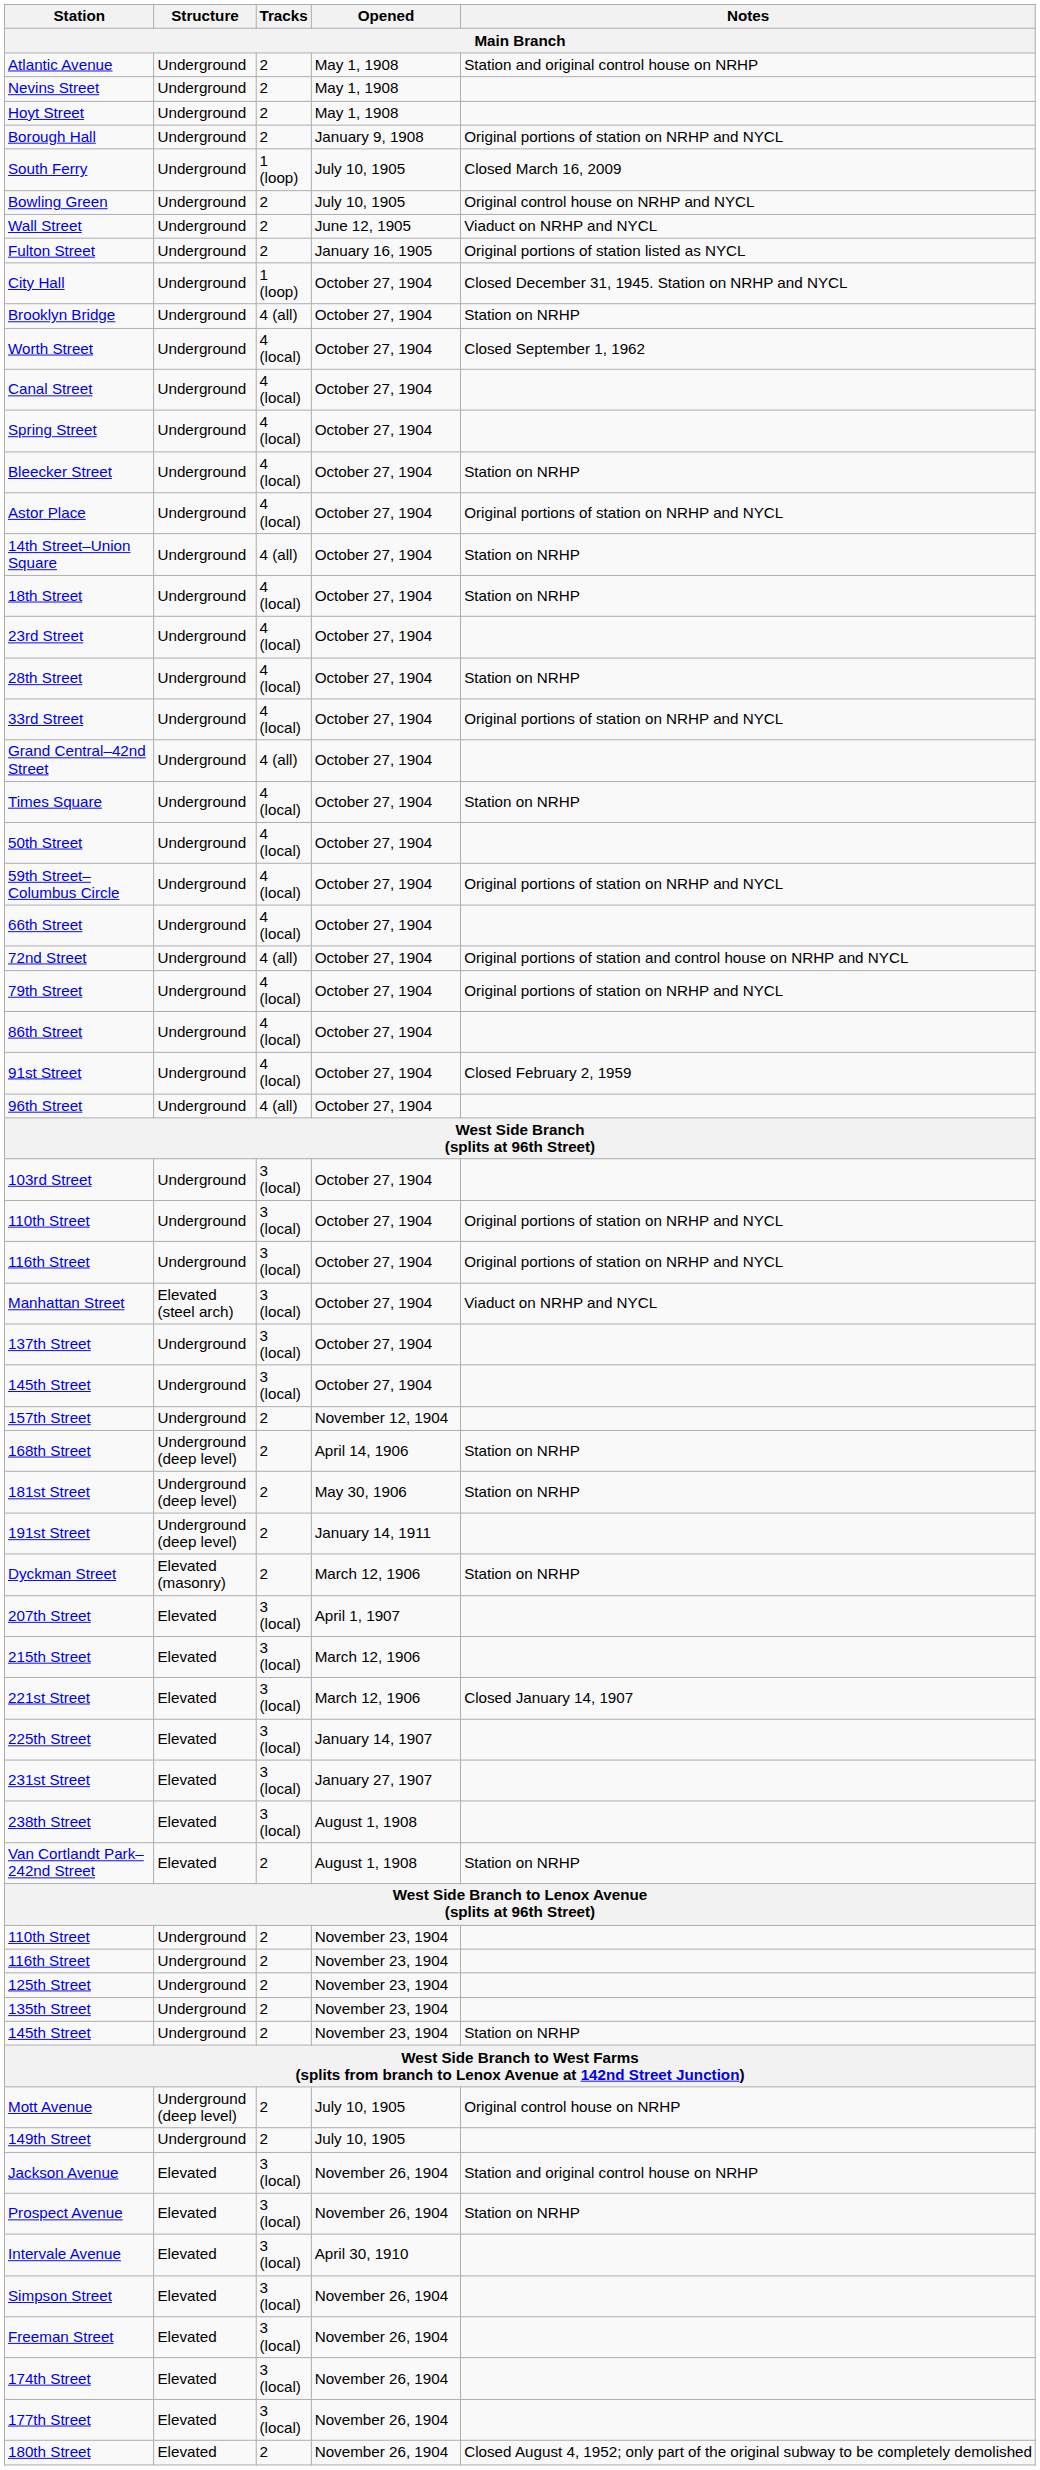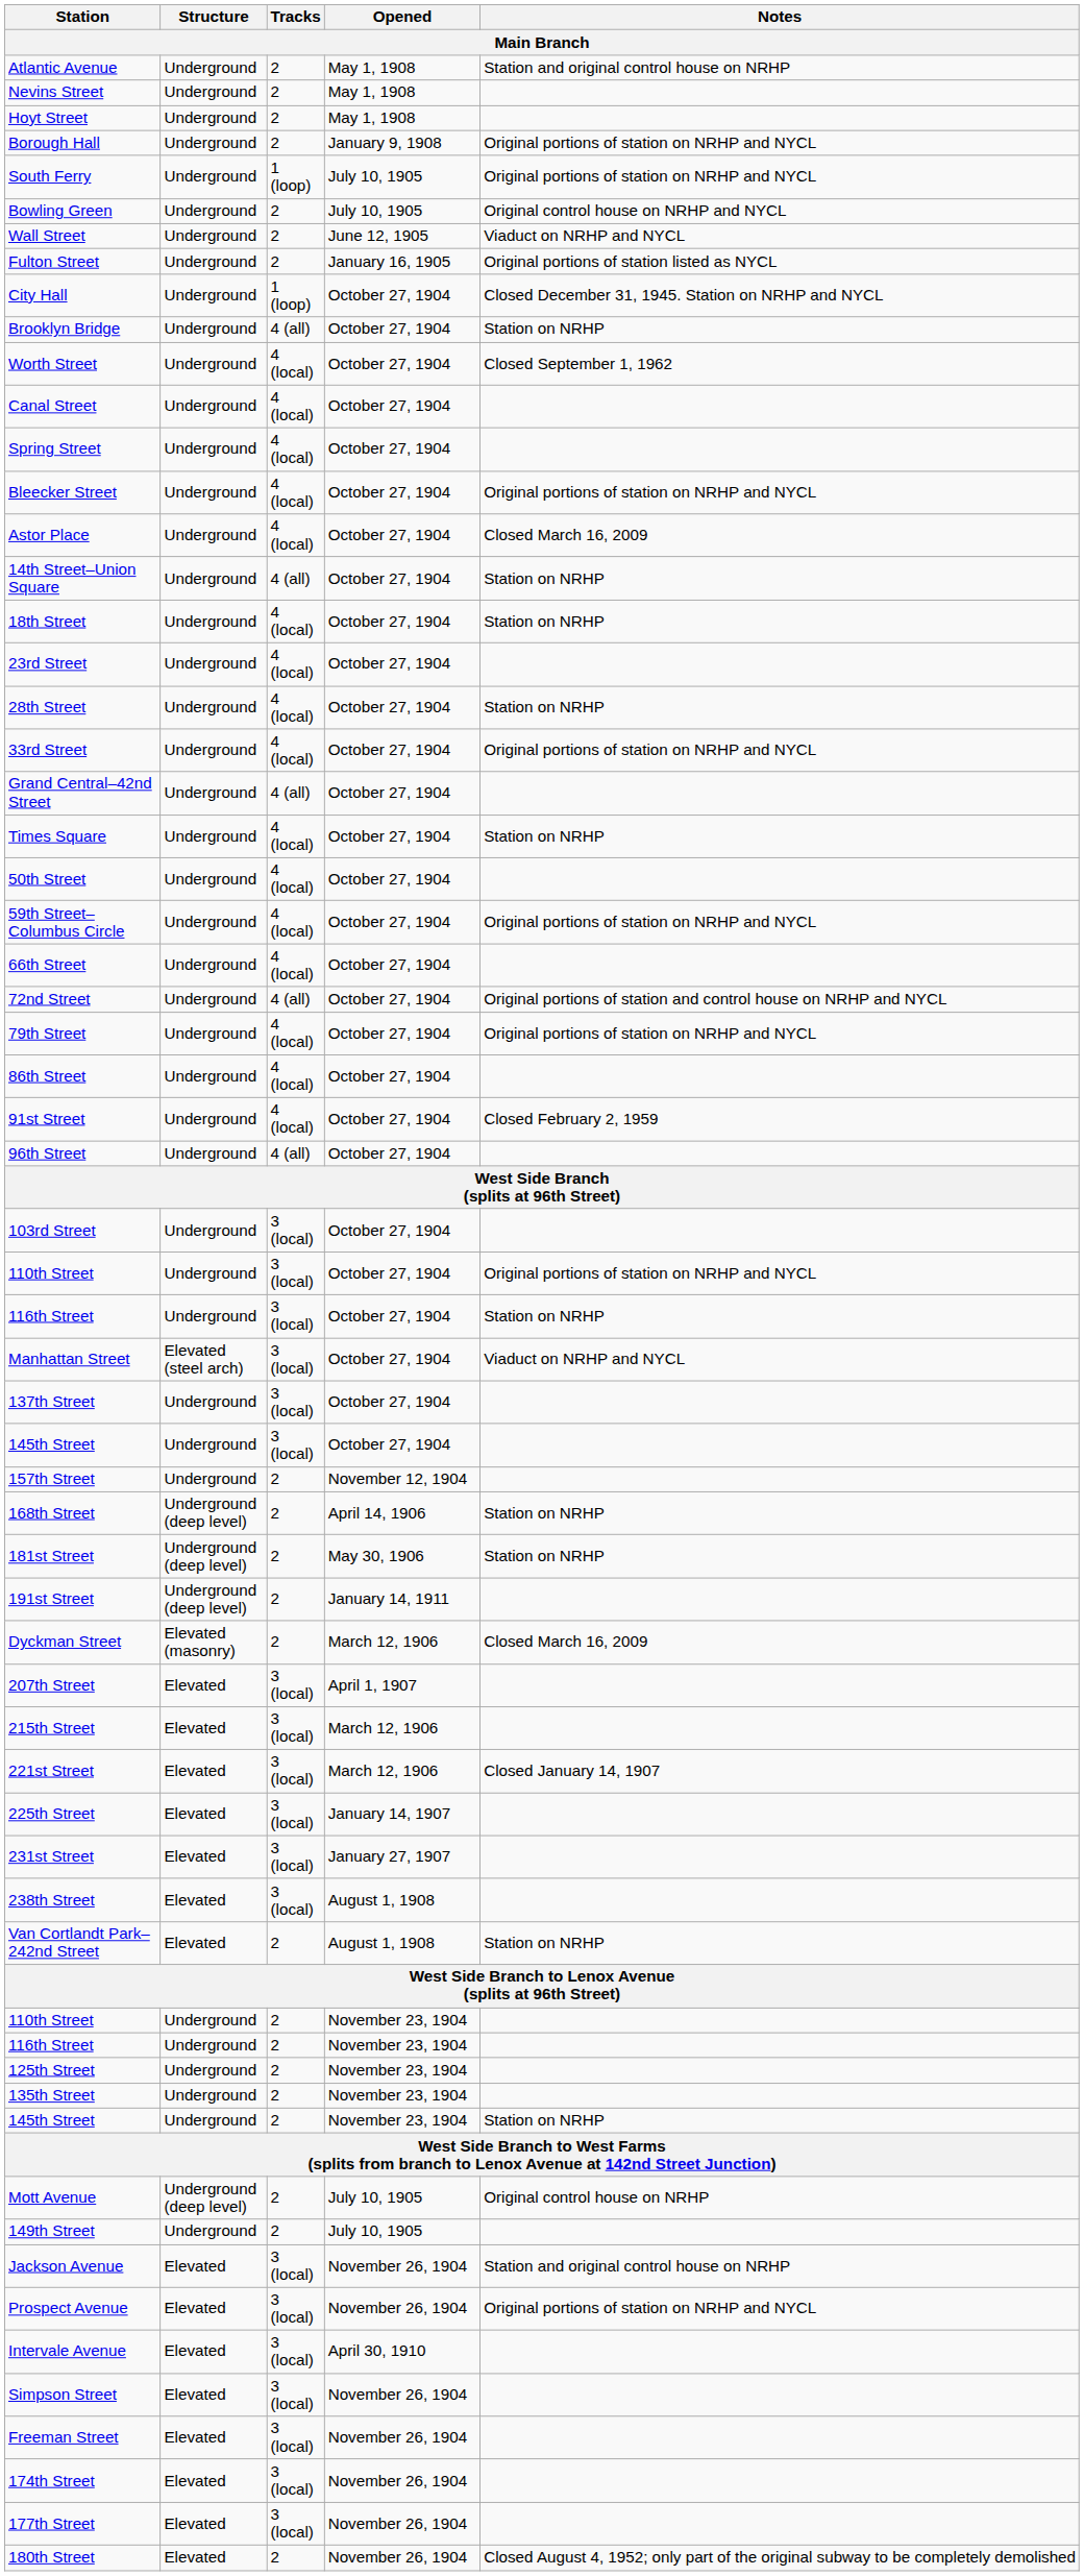 <table class="wikitable">
 <tr>
 <th width=150>Station</th>
 <th width=100>Structure</th>
 <th width=50>Tracks</th>
 <th width=150>Opened</th>
 <th>Notes</th>
 </tr>
 <tr>
 <th colspan=5>Main Branch</th>
 </tr>
 <tr>
 <td><a href='#'>Atlantic Avenue</a></td>
 <td>Underground</td>
 <td>2</td>
 <td>May 1, 1908</td>
 <td>Station and original control house on NRHP</td>
 </tr>
 <tr>
 <td><a href='#'>Nevins Street</a></td>
 <td>Underground</td>
 <td>2</td>
 <td>May 1, 1908</td>
 <td></td>
 </tr>
 <tr>
 <td><a href='#'>Hoyt Street</a></td>
 <td>Underground</td>
 <td>2</td>
 <td>May 1, 1908</td>
 <td></td>
 </tr>
 <tr>
 <td><a href='#'>Borough Hall</a></td>
 <td>Underground</td>
 <td>2</td>
 <td>January 9, 1908</td>
 <td>Original portions of station on NRHP and NYCL</td>
 </tr>
 <tr>
 <td><a href='#'>South Ferry</a></td>
 <td>Underground</td>
 <td>1 (loop)</td>
 <td>July 10, 1905</td>
-<td>Closed March 16, 2009</td>
+<td>Original portions of station on NRHP and NYCL</td>
 </tr>
 <tr>
 <td><a href='#'>Bowling Green</a></td>
 <td>Underground</td>
 <td>2</td>
 <td>July 10, 1905</td>
 <td>Original control house on NRHP and NYCL</td>
 </tr>
 <tr>
 <td><a href='#'>Wall Street</a></td>
 <td>Underground</td>
 <td>2</td>
 <td>June 12, 1905</td>
 <td>Viaduct on NRHP and NYCL</td>
 </tr>
 <tr>
 <td><a href='#'>Fulton Street</a></td>
 <td>Underground</td>
 <td>2</td>
 <td>January 16, 1905</td>
 <td>Original portions of station listed as NYCL</td>
 </tr>
 <tr>
 <td><a href='#'>City Hall</a></td>
 <td>Underground</td>
 <td>1 (loop)</td>
 <td>October 27, 1904</td>
 <td>Closed December 31, 1945. Station on NRHP and NYCL</td>
 </tr>
 <tr>
 <td><a href='#'>Brooklyn Bridge</a></td>
 <td>Underground</td>
 <td>4 (all)</td>
 <td>October 27, 1904</td>
 <td>Station on NRHP</td>
 </tr>
 <tr>
 <td><a href='#'>Worth Street</a></td>
 <td>Underground</td>
 <td>4 (local)</td>
 <td>October 27, 1904</td>
 <td>Closed September 1, 1962</td>
 </tr>
 <tr>
 <td><a href='#'>Canal Street</a></td>
 <td>Underground</td>
 <td>4 (local)</td>
 <td>October 27, 1904</td>
 <td></td>
 </tr>
 <tr>
 <td><a href='#'>Spring Street</a></td>
 <td>Underground</td>
 <td>4 (local)</td>
 <td>October 27, 1904</td>
 <td></td>
 </tr>
 <tr>
 <td><a href='#'>Bleecker Street</a></td>
 <td>Underground</td>
 <td>4 (local)</td>
 <td>October 27, 1904</td>
-<td>Station on NRHP</td>
+<td>Original portions of station on NRHP and NYCL</td>
 </tr>
 <tr>
 <td><a href='#'>Astor Place</a></td>
 <td>Underground</td>
 <td>4 (local)</td>
 <td>October 27, 1904</td>
-<td>Original portions of station on NRHP and NYCL</td>
+<td>Closed March 16, 2009</td>
 </tr>
 <tr>
 <td><a href='#'>14th Street–Union Square</a></td>
 <td>Underground</td>
 <td>4 (all)</td>
 <td>October 27, 1904</td>
 <td>Station on NRHP</td>
 </tr>
 <tr>
 <td><a href='#'>18th Street</a></td>
 <td>Underground</td>
 <td>4 (local)</td>
 <td>October 27, 1904</td>
 <td>Station on NRHP</td>
 </tr>
 <tr>
 <td><a href='#'>23rd Street</a></td>
 <td>Underground</td>
 <td>4 (local)</td>
 <td>October 27, 1904</td>
 <td></td>
 </tr>
 <tr>
 <td><a href='#'>28th Street</a></td>
 <td>Underground</td>
 <td>4 (local)</td>
 <td>October 27, 1904</td>
 <td>Station on NRHP</td>
 </tr>
 <tr>
 <td><a href='#'>33rd Street</a></td>
 <td>Underground</td>
 <td>4 (local)</td>
 <td>October 27, 1904</td>
 <td>Original portions of station on NRHP and NYCL</td>
 </tr>
 <tr>
 <td><a href='#'>Grand Central–42nd Street</a></td>
 <td>Underground</td>
 <td>4 (all)</td>
 <td>October 27, 1904</td>
 <td></td>
 </tr>
 <tr>
 <td><a href='#'>Times Square</a></td>
 <td>Underground</td>
 <td>4 (local)</td>
 <td>October 27, 1904</td>
 <td>Station on NRHP</td>
 </tr>
 <tr>
 <td><a href='#'>50th Street</a></td>
 <td>Underground</td>
 <td>4 (local)</td>
 <td>October 27, 1904</td>
 <td></td>
 </tr>
 <tr>
 <td><a href='#'>59th Street–Columbus Circle</a></td>
 <td>Underground</td>
 <td>4 (local)</td>
 <td>October 27, 1904</td>
 <td>Original portions of station on NRHP and NYCL</td>
 </tr>
 <tr>
 <td><a href='#'>66th Street</a></td>
 <td>Underground</td>
 <td>4 (local)</td>
 <td>October 27, 1904</td>
 <td></td>
 </tr>
 <tr>
 <td><a href='#'>72nd Street</a></td>
 <td>Underground</td>
 <td>4 (all)</td>
 <td>October 27, 1904</td>
 <td>Original portions of station and control house on NRHP and NYCL</td>
 </tr>
 <tr>
 <td><a href='#'>79th Street</a></td>
 <td>Underground</td>
 <td>4 (local)</td>
 <td>October 27, 1904</td>
 <td>Original portions of station on NRHP and NYCL</td>
 </tr>
 <tr>
 <td><a href='#'>86th Street</a></td>
 <td>Underground</td>
 <td>4 (local)</td>
 <td>October 27, 1904</td>
 <td></td>
 </tr>
 <tr>
 <td><a href='#'>91st Street</a></td>
 <td>Underground</td>
 <td>4 (local)</td>
 <td>October 27, 1904</td>
 <td>Closed February 2, 1959</td>
 </tr>
 <tr>
 <td><a href='#'>96th Street</a></td>
 <td>Underground</td>
 <td>4 (all)</td>
 <td>October 27, 1904</td>
 <td></td>
 </tr>
 <tr>
 <th colspan=5>West Side Branch<br>(splits at 96th Street)</th>
 </tr>
 <tr>
 <td><a href='#'>103rd Street</a></td>
 <td>Underground</td>
 <td>3 (local)</td>
 <td>October 27, 1904</td>
 <td></td>
 </tr>
 <tr>
 <td><a href='#'>110th Street</a></td>
 <td>Underground</td>
 <td>3 (local)</td>
 <td>October 27, 1904</td>
 <td>Original portions of station on NRHP and NYCL</td>
 </tr>
 <tr>
 <td><a href='#'>116th Street</a></td>
 <td>Underground</td>
 <td>3 (local)</td>
 <td>October 27, 1904</td>
-<td>Original portions of station on NRHP and NYCL</td>
+<td>Station on NRHP</td>
 </tr>
 <tr>
 <td><a href='#'>Manhattan Street</a></td>
 <td>Elevated (steel arch)</td>
 <td>3 (local)</td>
 <td>October 27, 1904</td>
 <td>Viaduct on NRHP and NYCL</td>
 </tr>
 <tr>
 <td><a href='#'>137th Street</a></td>
 <td>Underground</td>
 <td>3 (local)</td>
 <td>October 27, 1904</td>
 <td></td>
 </tr>
 <tr>
 <td><a href='#'>145th Street</a></td>
 <td>Underground</td>
 <td>3 (local)</td>
 <td>October 27, 1904</td>
 <td></td>
 </tr>
 <tr>
 <td><a href='#'>157th Street</a></td>
 <td>Underground</td>
 <td>2</td>
 <td>November 12, 1904</td>
 <td></td>
 </tr>
 <tr>
 <td><a href='#'>168th Street</a></td>
 <td>Underground (deep level)</td>
 <td>2</td>
 <td>April 14, 1906</td>
 <td>Station on NRHP</td>
 </tr>
 <tr>
 <td><a href='#'>181st Street</a></td>
 <td>Underground (deep level)</td>
 <td>2</td>
 <td>May 30, 1906</td>
 <td>Station on NRHP</td>
 </tr>
 <tr>
 <td><a href='#'>191st Street</a></td>
 <td>Underground (deep level)</td>
 <td>2</td>
 <td>January 14, 1911</td>
 <td></td>
 </tr>
 <tr>
 <td><a href='#'>Dyckman Street</a></td>
 <td>Elevated (masonry)</td>
 <td>2</td>
 <td>March 12, 1906</td>
-<td>Station on NRHP</td>
+<td>Closed March 16, 2009</td>
 </tr>
 <tr>
 <td><a href='#'>207th Street</a></td>
 <td>Elevated</td>
 <td>3 (local)</td>
 <td>April 1, 1907</td>
 <td></td>
 </tr>
 <tr>
 <td><a href='#'>215th Street</a></td>
 <td>Elevated</td>
 <td>3 (local)</td>
 <td>March 12, 1906</td>
 <td></td>
 </tr>
 <tr>
 <td><a href='#'>221st Street</a></td>
 <td>Elevated</td>
 <td>3 (local)</td>
 <td>March 12, 1906</td>
 <td>Closed January 14, 1907</td>
 </tr>
 <tr>
 <td><a href='#'>225th Street</a></td>
 <td>Elevated</td>
 <td>3 (local)</td>
 <td>January 14, 1907</td>
 <td></td>
 </tr>
 <tr>
 <td><a href='#'>231st Street</a></td>
 <td>Elevated</td>
 <td>3 (local)</td>
 <td>January 27, 1907</td>
 <td></td>
 </tr>
 <tr>
 <td><a href='#'>238th Street</a></td>
 <td>Elevated</td>
 <td>3 (local)</td>
 <td>August 1, 1908</td>
 <td></td>
 </tr>
 <tr>
 <td><a href='#'>Van Cortlandt Park–242nd Street</a></td>
 <td>Elevated</td>
 <td>2</td>
 <td>August 1, 1908</td>
 <td>Station on NRHP</td>
 </tr>
 <tr>
 <th colspan=5>West Side Branch to Lenox Avenue<br>(splits at 96th Street)</th>
 </tr>
 <tr>
 <td><a href='#'>110th Street</a></td>
 <td>Underground</td>
 <td>2</td>
 <td>November 23, 1904</td>
 <td></td>
 </tr>
 <tr>
 <td><a href='#'>116th Street</a></td>
 <td>Underground</td>
 <td>2</td>
 <td>November 23, 1904</td>
 <td></td>
 </tr>
 <tr>
 <td><a href='#'>125th Street</a></td>
 <td>Underground</td>
 <td>2</td>
 <td>November 23, 1904</td>
 <td></td>
 </tr>
 <tr>
 <td><a href='#'>135th Street</a></td>
 <td>Underground</td>
 <td>2</td>
 <td>November 23, 1904</td>
 <td></td>
 </tr>
 <tr>
 <td><a href='#'>145th Street</a></td>
 <td>Underground</td>
 <td>2</td>
 <td>November 23, 1904</td>
 <td>Station on NRHP</td>
 </tr>
 <tr>
 <th colspan=5>West Side Branch to West Farms<br>(splits from branch to Lenox Avenue at <a href='#'>142nd Street Junction</a>)</th>
 </tr>
 <tr>
 <td><a href='#'>Mott Avenue</a></td>
 <td>Underground (deep level)</td>
 <td>2</td>
 <td>July 10, 1905</td>
 <td>Original control house on NRHP</td>
 </tr>
 <tr>
 <td><a href='#'>149th Street</a></td>
 <td>Underground</td>
 <td>2</td>
 <td>July 10, 1905</td>
 <td></td>
 </tr>
 <tr>
 <td><a href='#'>Jackson Avenue</a></td>
 <td>Elevated</td>
 <td>3 (local)</td>
 <td>November 26, 1904</td>
 <td>Station and original control house on NRHP</td>
 </tr>
 <tr>
 <td><a href='#'>Prospect Avenue</a></td>
 <td>Elevated</td>
 <td>3 (local)</td>
 <td>November 26, 1904</td>
-<td>Station on NRHP</td>
+<td>Original portions of station on NRHP and NYCL</td>
 </tr>
 <tr>
 <td><a href='#'>Intervale Avenue</a></td>
 <td>Elevated</td>
 <td>3 (local)</td>
 <td>April 30, 1910</td>
 <td></td>
 </tr>
 <tr>
 <td><a href='#'>Simpson Street</a></td>
 <td>Elevated</td>
 <td>3 (local)</td>
 <td>November 26, 1904</td>
 <td></td>
 </tr>
 <tr>
 <td><a href='#'>Freeman Street</a></td>
 <td>Elevated</td>
 <td>3 (local)</td>
 <td>November 26, 1904</td>
 <td></td>
 </tr>
 <tr>
 <td><a href='#'>174th Street</a></td>
 <td>Elevated</td>
 <td>3 (local)</td>
 <td>November 26, 1904</td>
 <td></td>
 </tr>
 <tr>
 <td><a href='#'>177th Street</a></td>
 <td>Elevated</td>
 <td>3 (local)</td>
 <td>November 26, 1904</td>
 <td></td>
 </tr>
 <tr>
 <td><a href='#'>180th Street</a></td>
 <td>Elevated</td>
 <td>2</td>
 <td>November 26, 1904</td>
 <td>Closed August 4, 1952; only part of the original subway to be completely demolished</td>
 </tr>
 </table>
